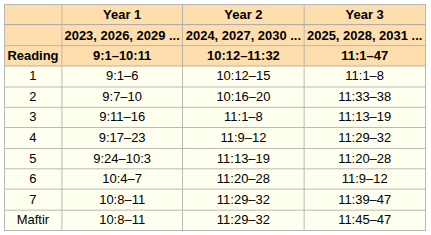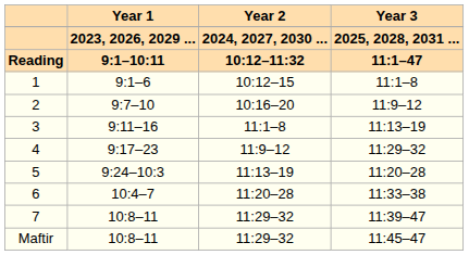 <table class="wikitable" style="background:Ivory; text-align:center">
 <tr>
 <th style="background:Navajowhite;"></th>
 <th style="background:Navajowhite;">Year 1</th>
 <th style="background:Navajowhite;">Year 2</th>
 <th style="background:Navajowhite;">Year 3</th>
 </tr>
 <tr>
 </tr>
 <tr>
 <th style="background:Navajowhite;"></th>
 <th style="background:Navajowhite;">2023, 2026, 2029 ...</th>
 <th style="background:Navajowhite;">2024, 2027, 2030 ...</th>
 <th style="background:Navajowhite;">2025, 2028, 2031 ...</th>
 </tr>
 <tr>
 <th style="background:Navajowhite;">Reading</th>
 <th style="background:Navajowhite;">9:1–10:11</th>
 <th style="background:Navajowhite;">10:12–11:32</th>
 <th style="background:Navajowhite;">11:1–47</th>
 </tr>
 <tr>
 <td>1</td>
 <td>9:1–6</td>
 <td>10:12–15</td>
 <td>11:1–8</td>
 </tr>
 <tr>
 <td>2</td>
 <td>9:7–10</td>
 <td>10:16–20</td>
-<td>11:33–38</td>
+<td>11:9–12</td>
 </tr>
 <tr>
 <td>3</td>
 <td>9:11–16</td>
 <td>11:1–8</td>
 <td>11:13–19</td>
 </tr>
 <tr>
 <td>4</td>
 <td>9:17–23</td>
 <td>11:9–12</td>
 <td>11:29–32</td>
 </tr>
 <tr>
 <td>5</td>
 <td>9:24–10:3</td>
 <td>11:13–19</td>
 <td>11:20–28</td>
 </tr>
 <tr>
 <td>6</td>
 <td>10:4–7</td>
 <td>11:20–28</td>
-<td>11:9–12</td>
+<td>11:33–38</td>
 </tr>
 <tr>
 <td>7</td>
 <td>10:8–11</td>
 <td>11:29–32</td>
 <td>11:39–47</td>
 </tr>
 <tr>
 <td>Maftir</td>
 <td>10:8–11</td>
 <td>11:29–32</td>
 <td>11:45–47</td>
 </tr>
 </table>
